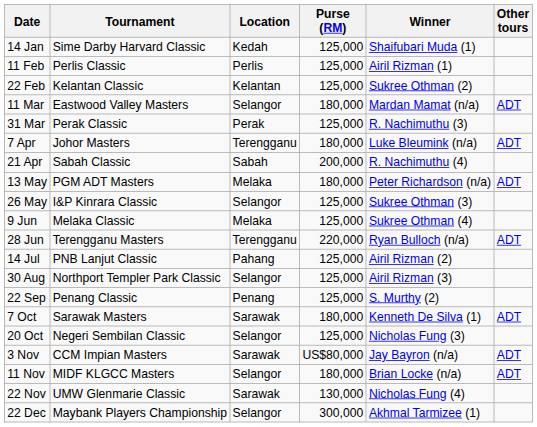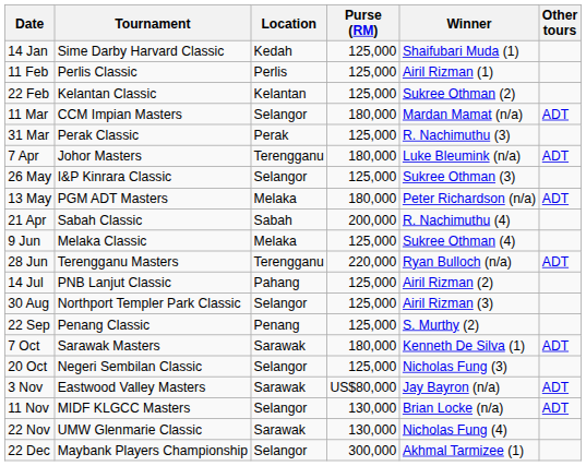 <table class="wikitable" style="font-size:95%">
 <tr>
 <th>Date</th>
 <th>Tournament</th>
 <th>Location</th>
 <th>Purse<br>(<a href='#'>RM</a>)</th>
 <th>Winner</th>
 <th>Other<br>tours</th>
 </tr>
 <tr>
 <td>14 Jan</td>
 <td>Sime Darby Harvard Classic</td>
 <td>Kedah</td>
 <td align=right>125,000</td>
 <td> <a href='#'>Shaifubari Muda</a> (1)</td>
 <td></td>
 </tr>
 <tr>
 <td>11 Feb</td>
 <td>Perlis Classic</td>
 <td>Perlis</td>
 <td align=right>125,000</td>
 <td> <a href='#'>Airil Rizman</a> (1)</td>
 <td></td>
 </tr>
 <tr>
 <td>22 Feb</td>
 <td>Kelantan Classic</td>
 <td>Kelantan</td>
 <td align=right>125,000</td>
 <td> <a href='#'>Sukree Othman</a> (2)</td>
 <td></td>
 </tr>
 <tr>
 <td>11 Mar</td>
-<td>Eastwood Valley Masters</td>
+<td>CCM Impian Masters</td>
 <td>Selangor</td>
 <td align=right>180,000</td>
 <td> <a href='#'>Mardan Mamat</a> (n/a)</td>
 <td><a href='#'>ADT</a></td>
 </tr>
 <tr>
 <td>31 Mar</td>
 <td>Perak Classic</td>
 <td>Perak</td>
 <td align=right>125,000</td>
 <td> <a href='#'>R. Nachimuthu</a> (3)</td>
 <td></td>
 </tr>
 <tr>
 <td>7 Apr</td>
 <td>Johor Masters</td>
 <td>Terengganu</td>
 <td align=right>180,000</td>
 <td> <a href='#'>Luke Bleumink</a> (n/a)</td>
 <td><a href='#'>ADT</a></td>
 </tr>
 <tr>
-<td>21 Apr</td>
-<td>Sabah Classic</td>
-<td>Sabah</td>
-<td align=right>200,000</td>
-<td> <a href='#'>R. Nachimuthu</a> (4)</td>
+<td>26 May</td>
+<td>I&P Kinrara Classic</td>
+<td>Selangor</td>
+<td align=right>125,000</td>
+<td> <a href='#'>Sukree Othman</a> (3)</td>
 <td></td>
 </tr>
 <tr>
 <td>13 May</td>
 <td>PGM ADT Masters</td>
 <td>Melaka</td>
 <td align=right>180,000</td>
 <td> <a href='#'>Peter Richardson</a> (n/a)</td>
 <td><a href='#'>ADT</a></td>
 </tr>
 <tr>
-<td>26 May</td>
-<td>I&P Kinrara Classic</td>
-<td>Selangor</td>
-<td align=right>125,000</td>
-<td> <a href='#'>Sukree Othman</a> (3)</td>
+<td>21 Apr</td>
+<td>Sabah Classic</td>
+<td>Sabah</td>
+<td align=right>200,000</td>
+<td> <a href='#'>R. Nachimuthu</a> (4)</td>
 <td></td>
 </tr>
 <tr>
 <td>9 Jun</td>
 <td>Melaka Classic</td>
 <td>Melaka</td>
 <td align=right>125,000</td>
 <td> <a href='#'>Sukree Othman</a> (4)</td>
 <td></td>
 </tr>
 <tr>
 <td>28 Jun</td>
 <td>Terengganu Masters</td>
 <td>Terengganu</td>
 <td align=right>220,000</td>
 <td> <a href='#'>Ryan Bulloch</a> (n/a)</td>
 <td><a href='#'>ADT</a></td>
 </tr>
 <tr>
 <td>14 Jul</td>
 <td>PNB Lanjut Classic</td>
 <td>Pahang</td>
 <td align=right>125,000</td>
 <td> <a href='#'>Airil Rizman</a> (2)</td>
 <td></td>
 </tr>
 <tr>
 <td>30 Aug</td>
 <td>Northport Templer Park Classic</td>
 <td>Selangor</td>
 <td align=right>125,000</td>
 <td> <a href='#'>Airil Rizman</a> (3)</td>
 <td></td>
 </tr>
 <tr>
 <td>22 Sep</td>
 <td>Penang Classic</td>
 <td>Penang</td>
 <td align=right>125,000</td>
 <td> <a href='#'>S. Murthy</a> (2)</td>
 <td></td>
 </tr>
 <tr>
 <td>7 Oct</td>
 <td>Sarawak Masters</td>
 <td>Sarawak</td>
 <td align=right>180,000</td>
 <td> <a href='#'>Kenneth De Silva</a> (1)</td>
 <td><a href='#'>ADT</a></td>
 </tr>
 <tr>
 <td>20 Oct</td>
 <td>Negeri Sembilan Classic</td>
 <td>Selangor</td>
 <td align=right>125,000</td>
 <td> <a href='#'>Nicholas Fung</a> (3)</td>
 <td></td>
 </tr>
 <tr>
 <td>3 Nov</td>
-<td>CCM Impian Masters</td>
+<td>Eastwood Valley Masters</td>
 <td>Sarawak</td>
 <td align=right>US$80,000</td>
 <td> <a href='#'>Jay Bayron</a> (n/a)</td>
 <td><a href='#'>ADT</a></td>
 </tr>
 <tr>
 <td>11 Nov</td>
 <td>MIDF KLGCC Masters</td>
 <td>Selangor</td>
-<td align=right>180,000</td>
+<td align=right>130,000</td>
 <td> <a href='#'>Brian Locke</a> (n/a)</td>
 <td><a href='#'>ADT</a></td>
 </tr>
 <tr>
 <td>22 Nov</td>
 <td>UMW Glenmarie Classic</td>
 <td>Sarawak</td>
 <td align=right>130,000</td>
 <td> <a href='#'>Nicholas Fung</a> (4)</td>
 <td></td>
 </tr>
 <tr>
 <td>22 Dec</td>
 <td>Maybank Players Championship</td>
 <td>Selangor</td>
 <td align=right>300,000</td>
 <td> <a href='#'>Akhmal Tarmizee</a> (1)</td>
 <td></td>
 </tr>
 </table>
